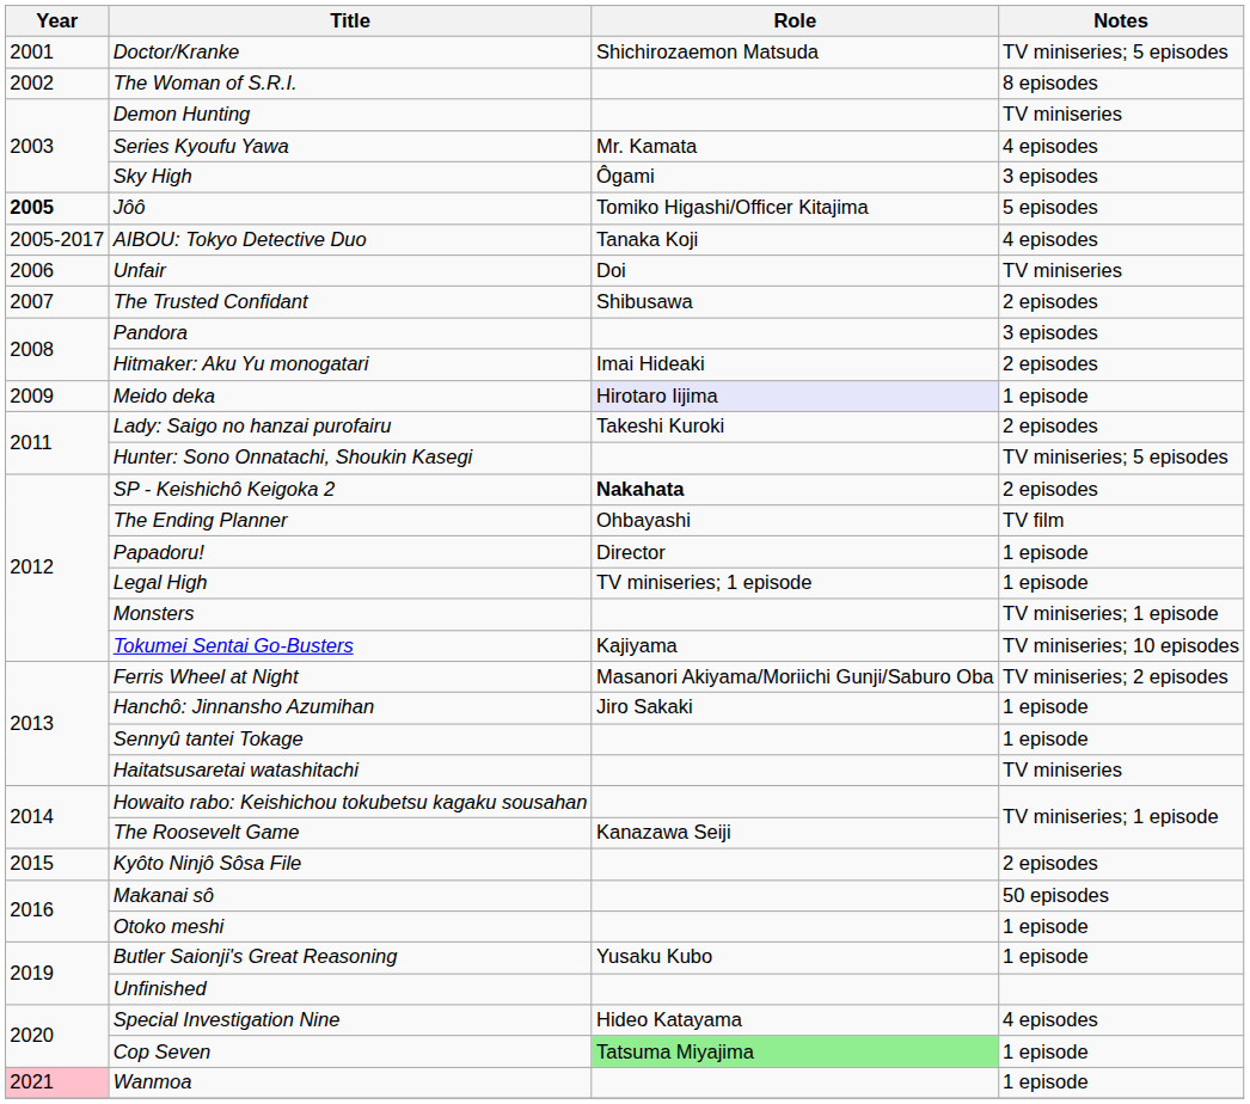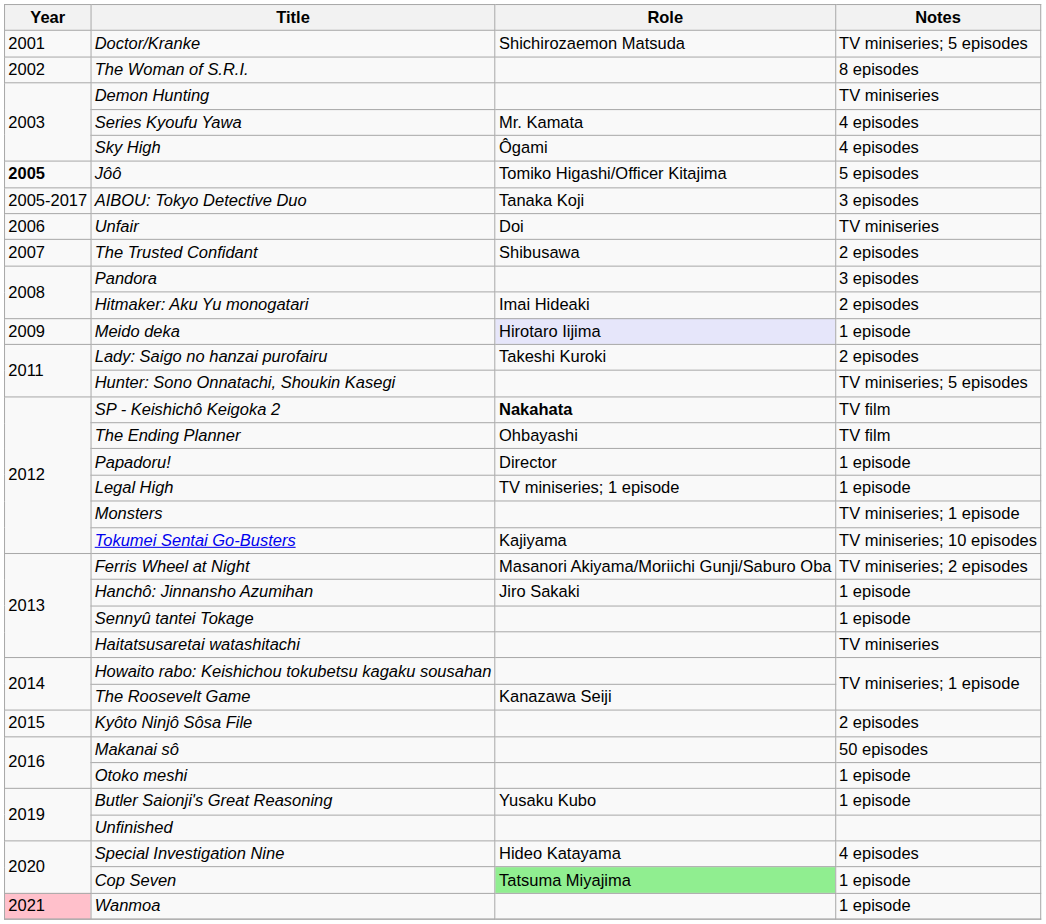 <table class="wikitable plainrowheaders sortable">
 <tr>
 <th scope="col">Year</th>
 <th scope="col">Title</th>
 <th scope="col">Role</th>
 <th scope="col" class="unsortable">Notes</th>
 </tr>
 <tr>
 <td>2001</td>
 <td><em>Doctor/Kranke</em></td>
 <td>Shichirozaemon Matsuda</td>
 <td>TV miniseries; 5 episodes</td>
 </tr>
 <tr>
 <td>2002</td>
 <td><em>The Woman of S.R.I.</em></td>
 <td></td>
 <td>8 episodes</td>
 </tr>
 <tr>
 <td rowspan=3>2003</td>
 <td><em>Demon Hunting</em></td>
 <td></td>
 <td>TV miniseries</td>
 </tr>
 <tr>
 <td><em>Series Kyoufu Yawa</em></td>
 <td>Mr. Kamata</td>
 <td>4 episodes</td>
 </tr>
 <tr>
 <td><em>Sky High</em></td>
 <td>Ôgami</td>
-<td>3 episodes</td>
+<td>4 episodes</td>
 </tr>
 <tr>
 <td><strong>2005</strong></td>
 <td><em>Jôô</em></td>
 <td>Tomiko Higashi/Officer Kitajima</td>
 <td>5 episodes</td>
 </tr>
 <tr>
 <td>2005-2017</td>
 <td><em>AIBOU: Tokyo Detective Duo</em></td>
 <td>Tanaka Koji</td>
-<td>4 episodes</td>
+<td>3 episodes</td>
 </tr>
 <tr>
 <td>2006</td>
 <td><em>Unfair</em></td>
 <td>Doi</td>
 <td>TV miniseries</td>
 </tr>
 <tr>
 <td>2007</td>
 <td><em>The Trusted Confidant</em></td>
 <td>Shibusawa</td>
 <td>2 episodes</td>
 </tr>
 <tr>
 <td rowspan=2>2008</td>
 <td><em>Pandora</em></td>
 <td></td>
 <td>3 episodes</td>
 </tr>
 <tr>
 <td><em>Hitmaker: Aku Yu monogatari</em></td>
 <td>Imai Hideaki</td>
 <td>2 episodes</td>
 </tr>
 <tr>
 <td>2009</td>
 <td><em>Meido deka</em></td>
 <td style="background: lavender;">Hirotaro Iijima</td>
 <td>1 episode</td>
 </tr>
 <tr>
 <td rowspan=2>2011</td>
 <td><em>Lady: Saigo no hanzai purofairu</em></td>
 <td>Takeshi Kuroki</td>
 <td>2 episodes</td>
 </tr>
 <tr>
 <td><em>Hunter: Sono Onnatachi, Shoukin Kasegi</em></td>
 <td></td>
 <td>TV miniseries; 5 episodes</td>
 </tr>
 <tr>
 <td rowspan=6>2012</td>
 <td><em>SP - Keishichô Keigoka 2</em></td>
 <td><strong>Nakahata</strong></td>
-<td>2 episodes</td>
+<td>TV film</td>
 </tr>
 <tr>
 <td><em>The Ending Planner</em></td>
 <td>Ohbayashi</td>
 <td>TV film</td>
 </tr>
 <tr>
 <td><em>Papadoru!</em></td>
 <td>Director</td>
 <td>1 episode</td>
 </tr>
 <tr>
 <td><em>Legal High</em></td>
 <td>TV miniseries; 1 episode</td>
 <td>1 episode</td>
 </tr>
 <tr>
 <td><em>Monsters</em></td>
 <td></td>
 <td>TV miniseries; 1 episode</td>
 </tr>
 <tr>
 <td><em><a href='#'>Tokumei Sentai Go-Busters</a></em></td>
 <td>Kajiyama</td>
 <td>TV miniseries; 10 episodes</td>
 </tr>
 <tr>
 <td rowspan=4>2013</td>
 <td><em>Ferris Wheel at Night</em></td>
 <td>Masanori Akiyama/Moriichi Gunji/Saburo Oba</td>
 <td>TV miniseries; 2 episodes</td>
 </tr>
 <tr>
 <td><em>Hanchô: Jinnansho Azumihan</em></td>
 <td>Jiro Sakaki</td>
 <td>1 episode</td>
 </tr>
 <tr>
 <td><em>Sennyû tantei Tokage</em></td>
 <td></td>
 <td>1 episode</td>
 </tr>
 <tr>
 <td><em>Haitatsusaretai watashitachi</em></td>
 <td></td>
 <td>TV miniseries</td>
 </tr>
 <tr>
 <td rowspan=2>2014</td>
 <td><em>Howaito rabo: Keishichou tokubetsu kagaku sousahan</em></td>
 <td></td>
 <td rowspan=2>TV miniseries; 1 episode</td>
 </tr>
 <tr>
 <td><em>The Roosevelt Game</em></td>
 <td>Kanazawa Seiji</td>
 </tr>
 <tr>
 <td>2015</td>
 <td><em>Kyôto Ninjô Sôsa File</em></td>
 <td></td>
 <td>2 episodes</td>
 </tr>
 <tr>
 <td rowspan=2>2016</td>
 <td><em>Makanai sô</em></td>
 <td></td>
 <td>50 episodes</td>
 </tr>
 <tr>
 <td><em>Otoko meshi</em></td>
 <td></td>
 <td>1 episode</td>
 </tr>
 <tr>
 <td rowspan=2>2019</td>
 <td><em>Butler Saionji's Great Reasoning</em></td>
 <td>Yusaku Kubo</td>
 <td>1 episode</td>
 </tr>
 <tr>
 <td><em>Unfinished</em></td>
 <td></td>
 <td></td>
 </tr>
 <tr>
 <td rowspan=2>2020</td>
 <td><em>Special Investigation Nine</em></td>
 <td>Hideo Katayama</td>
 <td>4 episodes</td>
 </tr>
 <tr>
 <td><em>Cop Seven</em></td>
 <td style="background: lightgreen;">Tatsuma Miyajima</td>
 <td>1 episode</td>
 </tr>
 <tr>
 <td style="background: pink;">2021</td>
 <td><em>Wanmoa</em></td>
 <td></td>
 <td>1 episode</td>
 </tr>
 <tr>
 </tr>
 </table>
